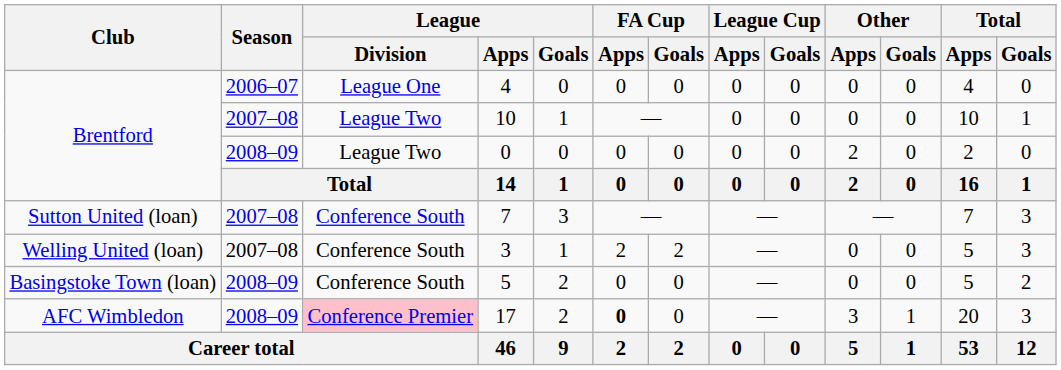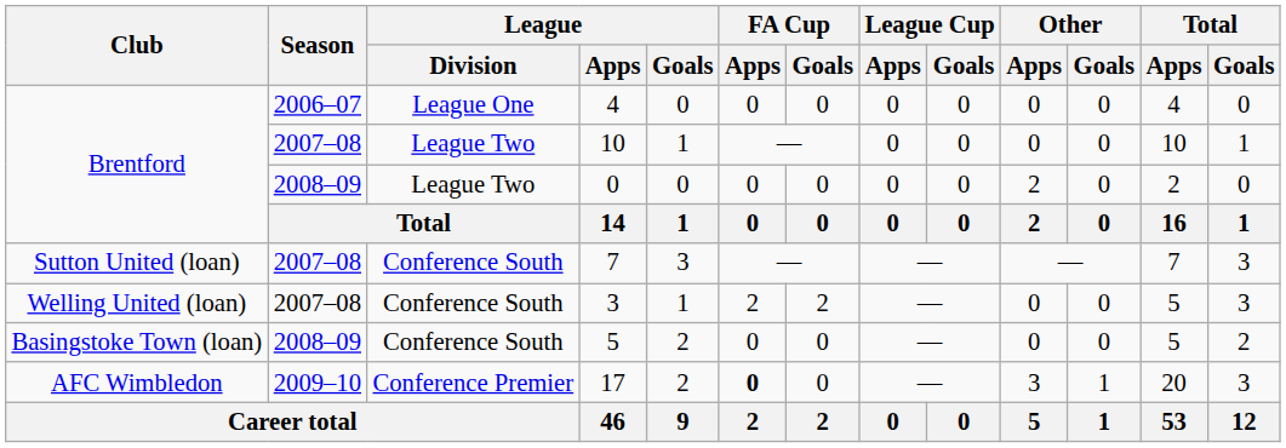 <table class="wikitable" style="text-align: center">
 <tr>
 <th rowspan="2">Club</th>
 <th rowspan="2">Season</th>
 <th colspan="3">League</th>
 <th colspan="2">FA Cup</th>
 <th colspan="2">League Cup</th>
 <th colspan="2">Other</th>
 <th colspan="2">Total</th>
 </tr>
 <tr>
 <th>Division</th>
 <th>Apps</th>
 <th>Goals</th>
 <th>Apps</th>
 <th>Goals</th>
 <th>Apps</th>
 <th>Goals</th>
 <th>Apps</th>
 <th>Goals</th>
 <th>Apps</th>
 <th>Goals</th>
 </tr>
 <tr>
 <td rowspan="4"><a href='#'>Brentford</a></td>
 <td><a href='#'>2006–07</a></td>
 <td><a href='#'>League One</a></td>
 <td>4</td>
 <td>0</td>
 <td>0</td>
 <td>0</td>
 <td>0</td>
 <td>0</td>
 <td>0</td>
 <td>0</td>
 <td>4</td>
 <td>0</td>
 </tr>
 <tr>
 <td><a href='#'>2007–08</a></td>
 <td><a href='#'>League Two</a></td>
 <td>10</td>
 <td>1</td>
 <td colspan="2">—</td>
 <td>0</td>
 <td>0</td>
 <td>0</td>
 <td>0</td>
 <td>10</td>
 <td>1</td>
 </tr>
 <tr>
 <td><a href='#'>2008–09</a></td>
 <td>League Two</td>
 <td>0</td>
 <td>0</td>
 <td>0</td>
 <td>0</td>
 <td>0</td>
 <td>0</td>
 <td>2</td>
 <td>0</td>
 <td>2</td>
 <td>0</td>
 </tr>
 <tr>
 <th colspan="2">Total</th>
 <th>14</th>
 <th>1</th>
 <th>0</th>
 <th>0</th>
 <th>0</th>
 <th>0</th>
 <th>2</th>
 <th>0</th>
 <th>16</th>
 <th>1</th>
 </tr>
 <tr>
 <td><a href='#'>Sutton United</a> (loan)</td>
 <td><a href='#'>2007–08</a></td>
 <td><a href='#'>Conference South</a></td>
 <td>7</td>
 <td>3</td>
 <td colspan="2">—</td>
 <td colspan="2">—</td>
 <td colspan="2">—</td>
 <td>7</td>
 <td>3</td>
 </tr>
 <tr>
 <td><a href='#'>Welling United</a> (loan)</td>
 <td>2007–08</td>
 <td>Conference South</td>
 <td>3</td>
 <td>1</td>
 <td>2</td>
 <td>2</td>
 <td colspan="2">—</td>
 <td>0</td>
 <td>0</td>
 <td>5</td>
 <td>3</td>
 </tr>
 <tr>
 <td><a href='#'>Basingstoke Town</a> (loan)</td>
 <td><a href='#'>2008–09</a></td>
 <td>Conference South</td>
 <td>5</td>
 <td>2</td>
 <td>0</td>
 <td>0</td>
 <td colspan="2">—</td>
 <td>0</td>
 <td>0</td>
 <td>5</td>
 <td>2</td>
 </tr>
 <tr>
 <td><a href='#'>AFC Wimbledon</a></td>
-<td><a href='#'>2008–09</a></td>
-<td style="background: pink;"><a href='#'>Conference Premier</a></td>
+<td><a href='#'>2009–10</a></td>
+<td><a href='#'>Conference Premier</a></td>
 <td>17</td>
 <td>2</td>
 <td><strong>0</strong></td>
 <td>0</td>
 <td colspan="2">—</td>
 <td>3</td>
 <td>1</td>
 <td>20</td>
 <td>3</td>
 </tr>
 <tr>
 <th colspan="3">Career total</th>
 <th>46</th>
 <th>9</th>
 <th>2</th>
 <th>2</th>
 <th>0</th>
 <th>0</th>
 <th>5</th>
 <th>1</th>
 <th>53</th>
 <th>12</th>
 </tr>
 </table>
